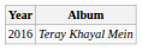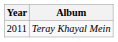 <table class="wikitable">
 <tr>
 <th>Year</th>
 <th>Album</th>
 </tr>
 <tr>
-<td>2016</td>
+<td>2011</td>
 <td><em>Teray Khayal Mein</em></td>
 </tr>
 </table>
